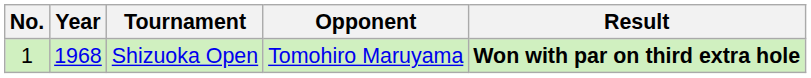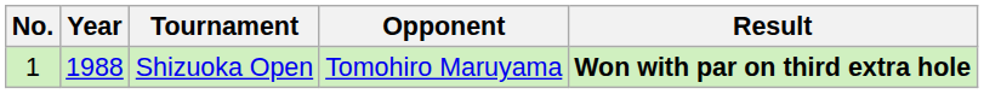 <table class="wikitable" style="font-size:95%;">
 <tr>
 <th>No.</th>
 <th>Year</th>
 <th>Tournament</th>
 <th>Opponent</th>
 <th>Result</th>
 </tr>
 <tr style="background:#D0F0C0;">
 <td align=center>1</td>
-<td><a href='#'>1968</a></td>
+<td><a href='#'>1988</a></td>
 <td><a href='#'>Shizuoka Open</a></td>
 <td> <a href='#'>Tomohiro Maruyama</a></td>
 <td><strong>Won with par on third extra hole</strong></td>
 </tr>
 </table>
